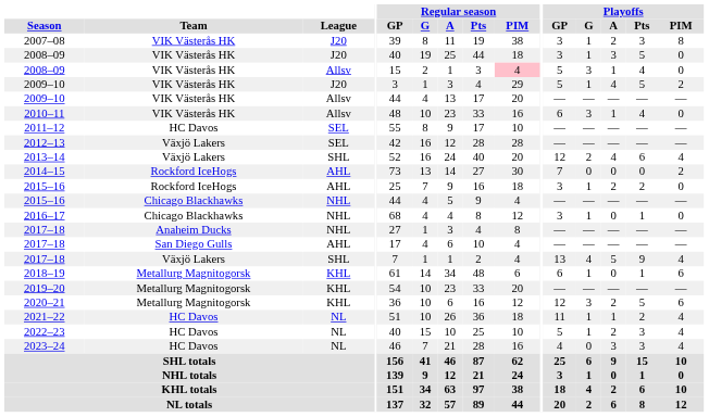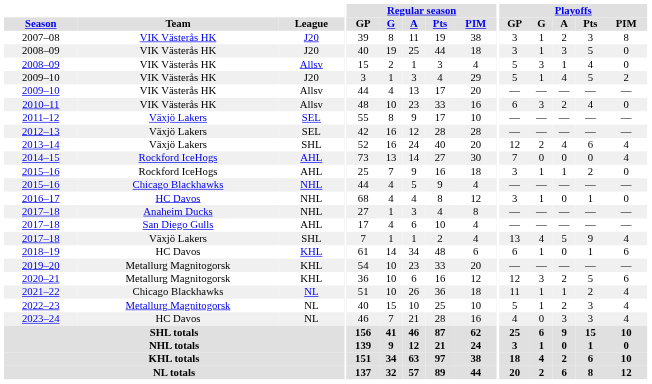 <table border="0" cellpadding="1" cellspacing="0" style="text-align:center; width:60em">
 <tr bgcolor="#e0e0e0">
 <th colspan="3" bgcolor="#ffffff"></th>
 <th rowspan="99" bgcolor="#ffffff"></th>
 <th colspan="5"><a href='#'>Regular season</a></th>
 <th rowspan="99" bgcolor="#ffffff"></th>
 <th colspan="5"><a href='#'>Playoffs</a></th>
 </tr>
 <tr bgcolor="#e0e0e0">
 <th><a href='#'>Season</a></th>
 <th>Team</th>
 <th>League</th>
 <th>GP</th>
 <th><a href='#'>G</a></th>
 <th><a href='#'>A</a></th>
 <th><a href='#'>Pts</a></th>
 <th><a href='#'>PIM</a></th>
 <th>GP</th>
 <th>G</th>
 <th>A</th>
 <th>Pts</th>
 <th>PIM</th>
 </tr>
 <tr>
 <td>2007–08</td>
 <td><a href='#'>VIK Västerås HK</a></td>
 <td><a href='#'>J20</a></td>
 <td>39</td>
 <td>8</td>
 <td>11</td>
 <td>19</td>
 <td>38</td>
 <td>3</td>
 <td>1</td>
 <td>2</td>
 <td>3</td>
 <td>8</td>
 </tr>
 <tr bgcolor="#f0f0f0">
 <td>2008–09</td>
 <td>VIK Västerås HK</td>
 <td>J20</td>
 <td>40</td>
 <td>19</td>
 <td>25</td>
 <td>44</td>
 <td>18</td>
 <td>3</td>
 <td>1</td>
 <td>3</td>
 <td>5</td>
 <td>0</td>
 </tr>
 <tr>
 <td><a href='#'>2008–09</a></td>
 <td>VIK Västerås HK</td>
 <td><a href='#'>Allsv</a></td>
 <td>15</td>
 <td>2</td>
 <td>1</td>
 <td>3</td>
-<td style="background: pink;">4</td>
+<td>4</td>
 <td>5</td>
 <td>3</td>
 <td>1</td>
 <td>4</td>
 <td>0</td>
 </tr>
 <tr bgcolor="#f0f0f0">
 <td>2009–10</td>
 <td>VIK Västerås HK</td>
 <td>J20</td>
 <td>3</td>
 <td>1</td>
 <td>3</td>
 <td>4</td>
 <td>29</td>
 <td>5</td>
 <td>1</td>
 <td>4</td>
 <td>5</td>
 <td>2</td>
 </tr>
 <tr>
 <td><a href='#'>2009–10</a></td>
 <td>VIK Västerås HK</td>
 <td>Allsv</td>
 <td>44</td>
 <td>4</td>
 <td>13</td>
 <td>17</td>
 <td>20</td>
 <td>—</td>
 <td>—</td>
 <td>—</td>
 <td>—</td>
 <td>—</td>
 </tr>
 <tr bgcolor="#f0f0f0">
 <td><a href='#'>2010–11</a></td>
 <td>VIK Västerås HK</td>
 <td>Allsv</td>
 <td>48</td>
 <td>10</td>
 <td>23</td>
 <td>33</td>
 <td>16</td>
 <td>6</td>
 <td>3</td>
-<td>1</td>
+<td>2</td>
 <td>4</td>
 <td>0</td>
 </tr>
 <tr>
 <td><a href='#'>2011–12</a></td>
-<td>HC Davos</td>
+<td><a href='#'>Växjö Lakers</a></td>
 <td><a href='#'>SEL</a></td>
 <td>55</td>
 <td>8</td>
 <td>9</td>
 <td>17</td>
 <td>10</td>
 <td>—</td>
 <td>—</td>
 <td>—</td>
 <td>—</td>
 <td>—</td>
 </tr>
 <tr bgcolor="#f0f0f0">
 <td><a href='#'>2012–13</a></td>
 <td>Växjö Lakers</td>
 <td>SEL</td>
 <td>42</td>
 <td>16</td>
 <td>12</td>
 <td>28</td>
 <td>28</td>
 <td>—</td>
 <td>—</td>
 <td>—</td>
 <td>—</td>
 <td>—</td>
 </tr>
 <tr>
 <td><a href='#'>2013–14</a></td>
 <td>Växjö Lakers</td>
 <td>SHL</td>
 <td>52</td>
 <td>16</td>
 <td>24</td>
 <td>40</td>
 <td>20</td>
 <td>12</td>
 <td>2</td>
 <td>4</td>
 <td>6</td>
 <td>4</td>
 </tr>
 <tr bgcolor="#f0f0f0">
 <td><a href='#'>2014–15</a></td>
 <td><a href='#'>Rockford IceHogs</a></td>
 <td><a href='#'>AHL</a></td>
 <td>73</td>
 <td>13</td>
 <td>14</td>
 <td>27</td>
 <td>30</td>
 <td>7</td>
 <td>0</td>
 <td>0</td>
 <td>0</td>
-<td>2</td>
+<td>4</td>
 </tr>
 <tr>
 <td><a href='#'>2015–16</a></td>
 <td>Rockford IceHogs</td>
 <td>AHL</td>
 <td>25</td>
 <td>7</td>
 <td>9</td>
 <td>16</td>
 <td>18</td>
 <td>3</td>
 <td>1</td>
-<td>2</td>
+<td>1</td>
 <td>2</td>
 <td>0</td>
 </tr>
 <tr bgcolor="#f0f0f0">
 <td><a href='#'>2015–16</a></td>
 <td><a href='#'>Chicago Blackhawks</a></td>
 <td><a href='#'>NHL</a></td>
 <td>44</td>
 <td>4</td>
 <td>5</td>
 <td>9</td>
 <td>4</td>
 <td>—</td>
 <td>—</td>
 <td>—</td>
 <td>—</td>
 <td>—</td>
 </tr>
 <tr>
 <td><a href='#'>2016–17</a></td>
-<td>Chicago Blackhawks</td>
+<td><a href='#'>HC Davos</a></td>
 <td>NHL</td>
 <td>68</td>
 <td>4</td>
 <td>4</td>
 <td>8</td>
 <td>12</td>
 <td>3</td>
 <td>1</td>
 <td>0</td>
 <td>1</td>
 <td>0</td>
 </tr>
 <tr bgcolor="#f0f0f0">
 <td><a href='#'>2017–18</a></td>
 <td><a href='#'>Anaheim Ducks</a></td>
 <td>NHL</td>
 <td>27</td>
 <td>1</td>
 <td>3</td>
 <td>4</td>
 <td>8</td>
 <td>—</td>
 <td>—</td>
 <td>—</td>
 <td>—</td>
 <td>—</td>
 </tr>
 <tr>
 <td><a href='#'>2017–18</a></td>
 <td><a href='#'>San Diego Gulls</a></td>
 <td>AHL</td>
 <td>17</td>
 <td>4</td>
 <td>6</td>
 <td>10</td>
 <td>4</td>
 <td>—</td>
 <td>—</td>
 <td>—</td>
 <td>—</td>
 <td>—</td>
 </tr>
 <tr bgcolor="#f0f0f0">
 <td><a href='#'>2017–18</a></td>
 <td>Växjö Lakers</td>
 <td>SHL</td>
 <td>7</td>
 <td>1</td>
 <td>1</td>
 <td>2</td>
 <td>4</td>
 <td>13</td>
 <td>4</td>
 <td>5</td>
 <td>9</td>
 <td>4</td>
 </tr>
 <tr>
 <td><a href='#'>2018–19</a></td>
-<td><a href='#'>Metallurg Magnitogorsk</a></td>
+<td>HC Davos</td>
 <td><a href='#'>KHL</a></td>
 <td>61</td>
 <td>14</td>
 <td>34</td>
 <td>48</td>
 <td>6</td>
 <td>6</td>
 <td>1</td>
 <td>0</td>
 <td>1</td>
 <td>6</td>
 </tr>
 <tr bgcolor="#f0f0f0">
 <td><a href='#'>2019–20</a></td>
 <td>Metallurg Magnitogorsk</td>
 <td>KHL</td>
 <td>54</td>
 <td>10</td>
 <td>23</td>
 <td>33</td>
 <td>20</td>
 <td>—</td>
 <td>—</td>
 <td>—</td>
 <td>—</td>
 <td>—</td>
 </tr>
 <tr>
 <td><a href='#'>2020–21</a></td>
 <td>Metallurg Magnitogorsk</td>
 <td>KHL</td>
 <td>36</td>
 <td>10</td>
 <td>6</td>
 <td>16</td>
 <td>12</td>
 <td>12</td>
 <td>3</td>
 <td>2</td>
 <td>5</td>
 <td>6</td>
 </tr>
 <tr bgcolor="#f0f0f0">
 <td><a href='#'>2021–22</a></td>
-<td><a href='#'>HC Davos</a></td>
+<td>Chicago Blackhawks</td>
 <td><a href='#'>NL</a></td>
 <td>51</td>
 <td>10</td>
 <td>26</td>
 <td>36</td>
 <td>18</td>
 <td>11</td>
 <td>1</td>
 <td>1</td>
 <td>2</td>
 <td>4</td>
 </tr>
 <tr>
 <td><a href='#'>2022–23</a></td>
-<td>HC Davos</td>
+<td><a href='#'>Metallurg Magnitogorsk</a></td>
 <td>NL</td>
 <td>40</td>
 <td>15</td>
 <td>10</td>
 <td>25</td>
 <td>10</td>
 <td>5</td>
 <td>1</td>
 <td>2</td>
 <td>3</td>
 <td>4</td>
 </tr>
 <tr bgcolor="#f0f0f0">
 <td><a href='#'>2023–24</a></td>
 <td>HC Davos</td>
 <td>NL</td>
 <td>46</td>
 <td>7</td>
 <td>21</td>
 <td>28</td>
 <td>16</td>
 <td>4</td>
 <td>0</td>
 <td>3</td>
 <td>3</td>
 <td>4</td>
 </tr>
 <tr bgcolor="#e0e0e0">
 <th colspan="3">SHL totals</th>
 <th>156</th>
 <th>41</th>
 <th>46</th>
 <th>87</th>
 <th>62</th>
 <th>25</th>
 <th>6</th>
 <th>9</th>
 <th>15</th>
 <th>10</th>
 </tr>
 <tr bgcolor="#e0e0e0">
 <th colspan="3">NHL totals</th>
 <th>139</th>
 <th>9</th>
 <th>12</th>
 <th>21</th>
 <th>24</th>
 <th>3</th>
 <th>1</th>
 <th>0</th>
 <th>1</th>
 <th>0</th>
 </tr>
 <tr bgcolor="#e0e0e0">
 <th colspan="3">KHL totals</th>
 <th>151</th>
 <th>34</th>
 <th>63</th>
 <th>97</th>
 <th>38</th>
 <th>18</th>
 <th>4</th>
 <th>2</th>
 <th>6</th>
 <th>10</th>
 </tr>
 <tr bgcolor="#e0e0e0">
 <th colspan="3">NL totals</th>
 <th>137</th>
 <th>32</th>
 <th>57</th>
 <th>89</th>
 <th>44</th>
 <th>20</th>
 <th>2</th>
 <th>6</th>
 <th>8</th>
 <th>12</th>
 </tr>
 </table>
